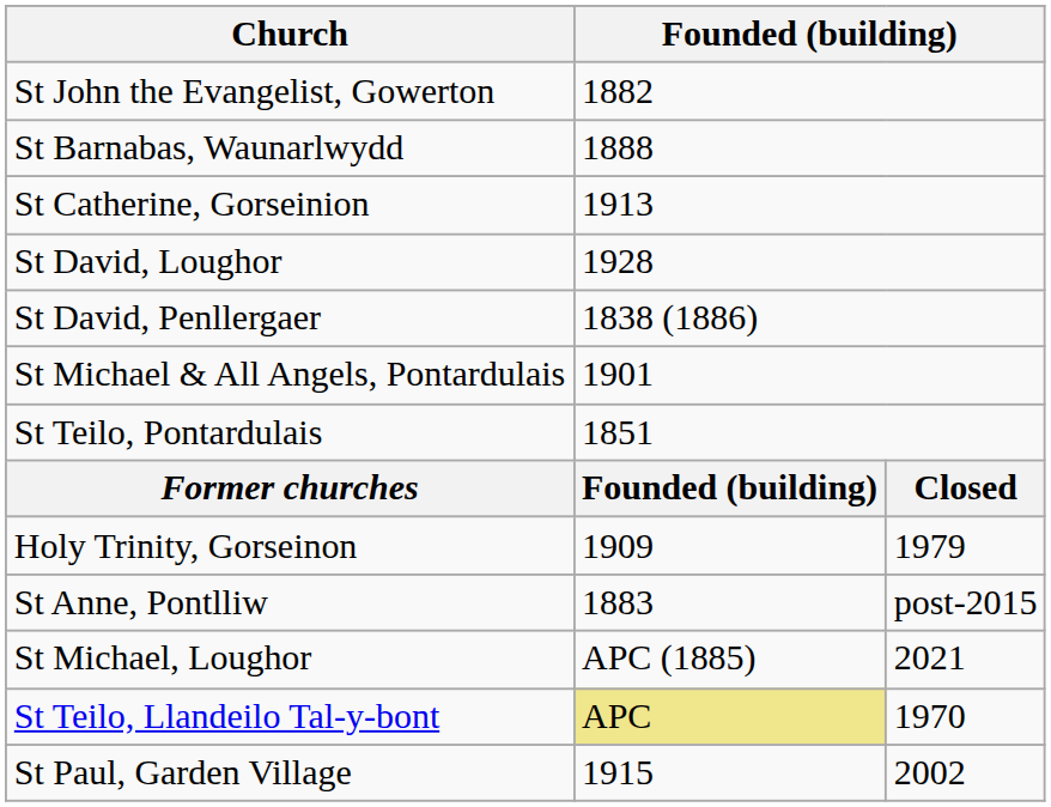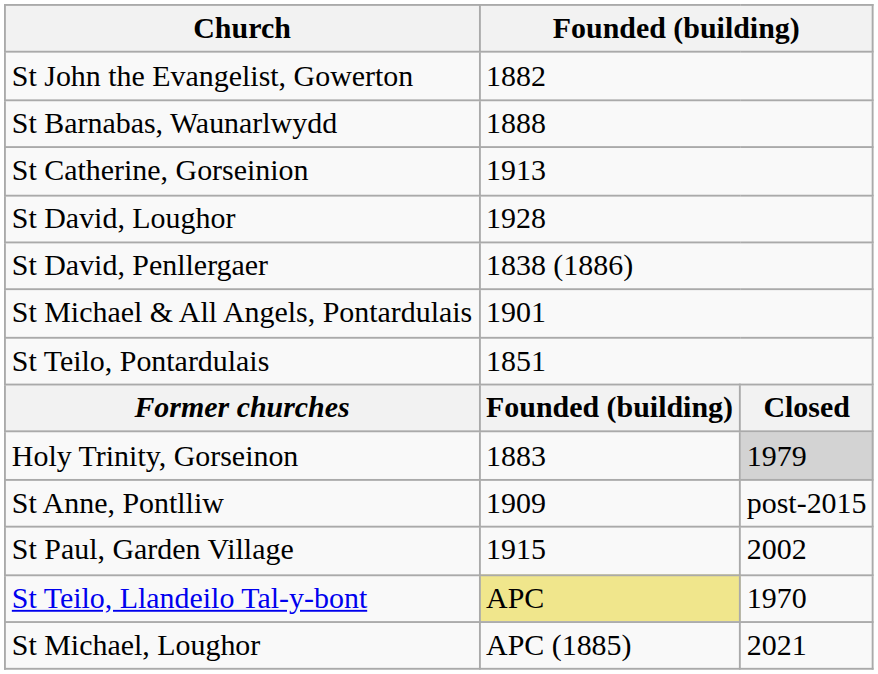 <table class="wikitable">
 <tr>
 <th>Church</th>
 <th colspan="2">Founded (building)</th>
 </tr>
 <tr>
 <td>St John the Evangelist, Gowerton</td>
 <td colspan="2">1882</td>
 </tr>
 <tr>
 <td>St Barnabas, Waunarlwydd</td>
 <td colspan="2">1888</td>
 </tr>
 <tr>
 <td>St Catherine, Gorseinion</td>
 <td colspan="2">1913</td>
 </tr>
 <tr>
 <td>St David, Loughor</td>
 <td colspan="2">1928</td>
 </tr>
 <tr>
 <td>St David, Penllergaer</td>
 <td colspan="2">1838 (1886)</td>
 </tr>
 <tr>
 <td>St Michael & All Angels, Pontardulais</td>
 <td colspan="2">1901</td>
 </tr>
 <tr>
 <td>St Teilo, Pontardulais</td>
 <td colspan="2">1851</td>
 </tr>
 <tr>
 <th><em>Former churches</em></th>
 <th>Founded (building)</th>
 <th>Closed</th>
 </tr>
 <tr>
 <td>Holy Trinity, Gorseinon</td>
-<td>1909</td>
-<td>1979</td>
+<td>1883</td>
+<td style="background: lightgrey;">1979</td>
 </tr>
 <tr>
 <td>St Anne, Pontlliw</td>
-<td>1883</td>
+<td>1909</td>
 <td>post-2015</td>
 </tr>
 <tr>
-<td>St Michael, Loughor</td>
-<td>APC (1885)</td>
-<td>2021</td>
+<td>St Paul, Garden Village</td>
+<td>1915</td>
+<td>2002</td>
 </tr>
 <tr>
 <td><a href='#'>St Teilo, Llandeilo Tal-y-bont</a></td>
 <td style="background: khaki;">APC</td>
 <td>1970</td>
 </tr>
 <tr>
-<td>St Paul, Garden Village</td>
-<td>1915</td>
-<td>2002</td>
+<td>St Michael, Loughor</td>
+<td>APC (1885)</td>
+<td>2021</td>
 </tr>
 </table>
